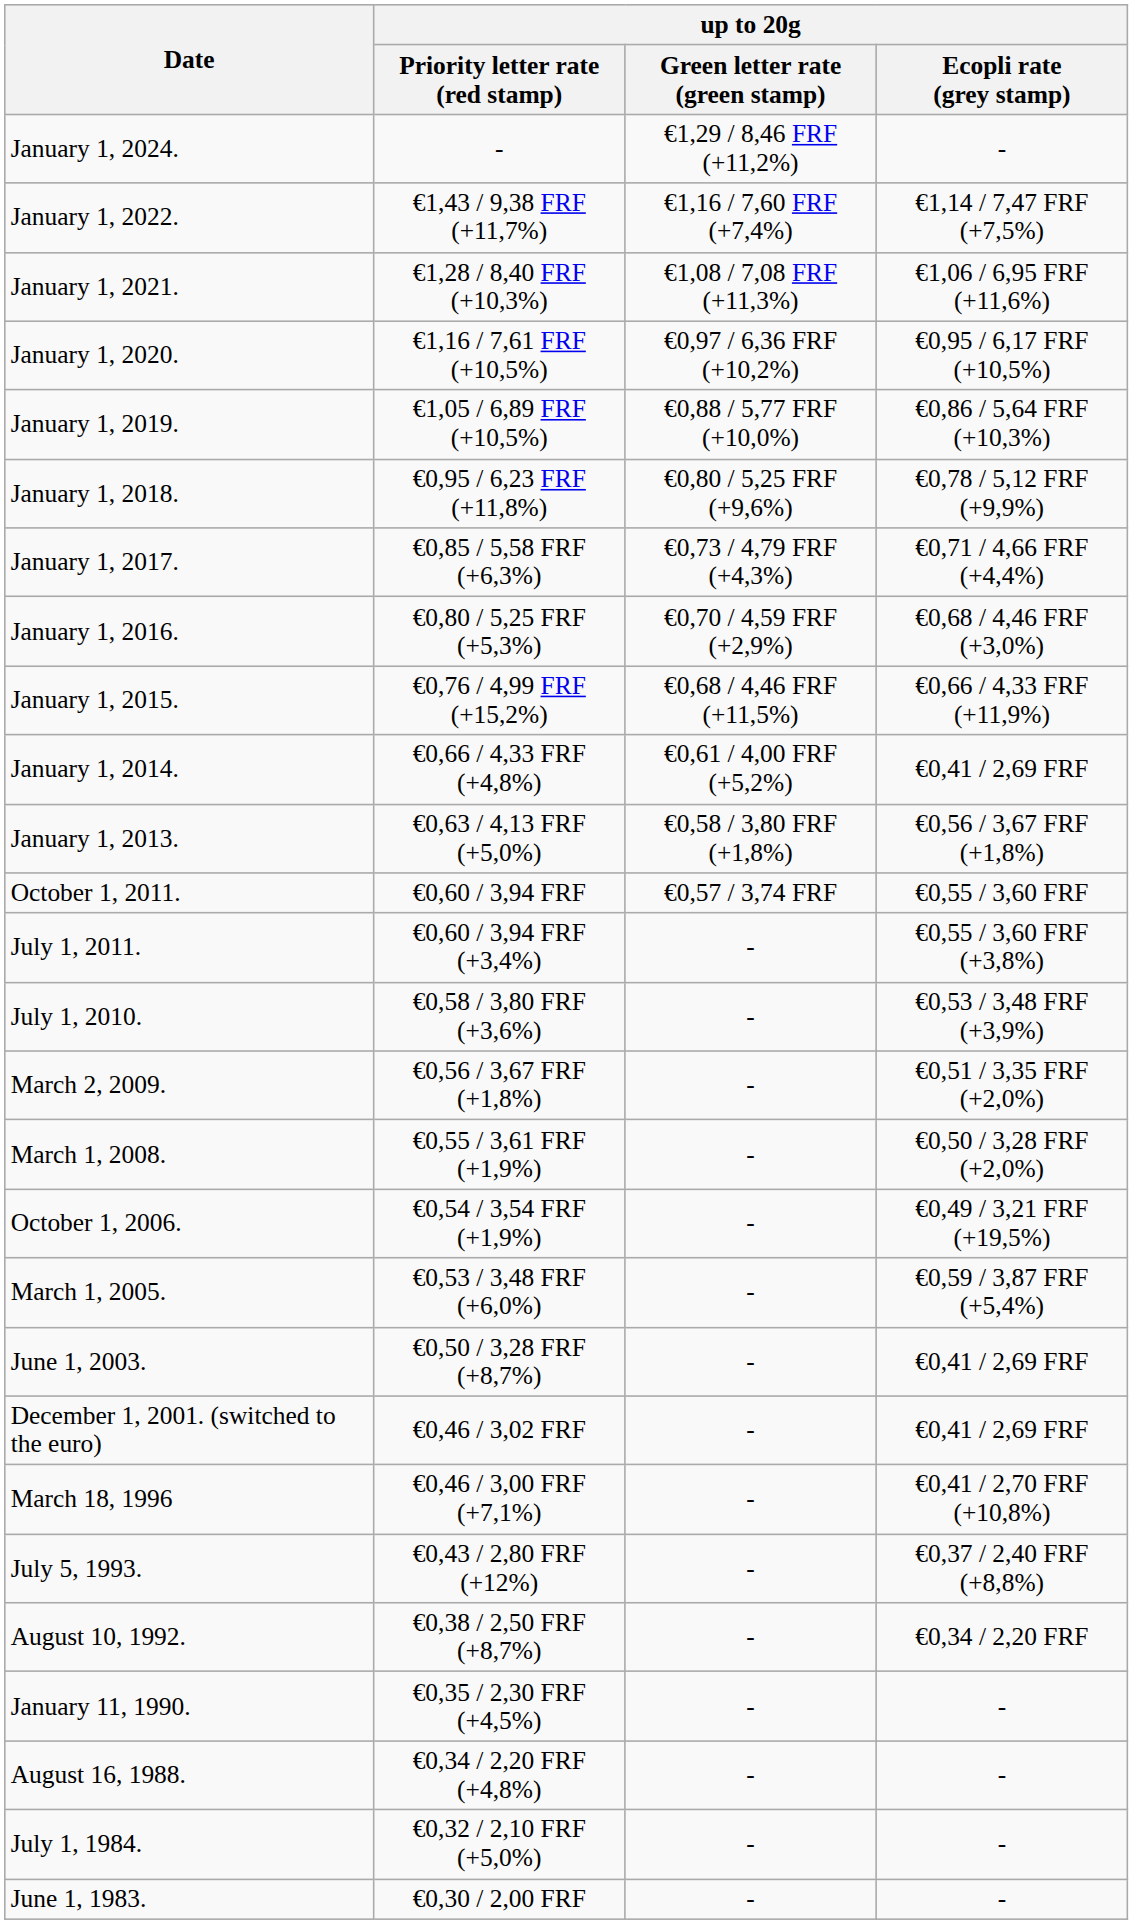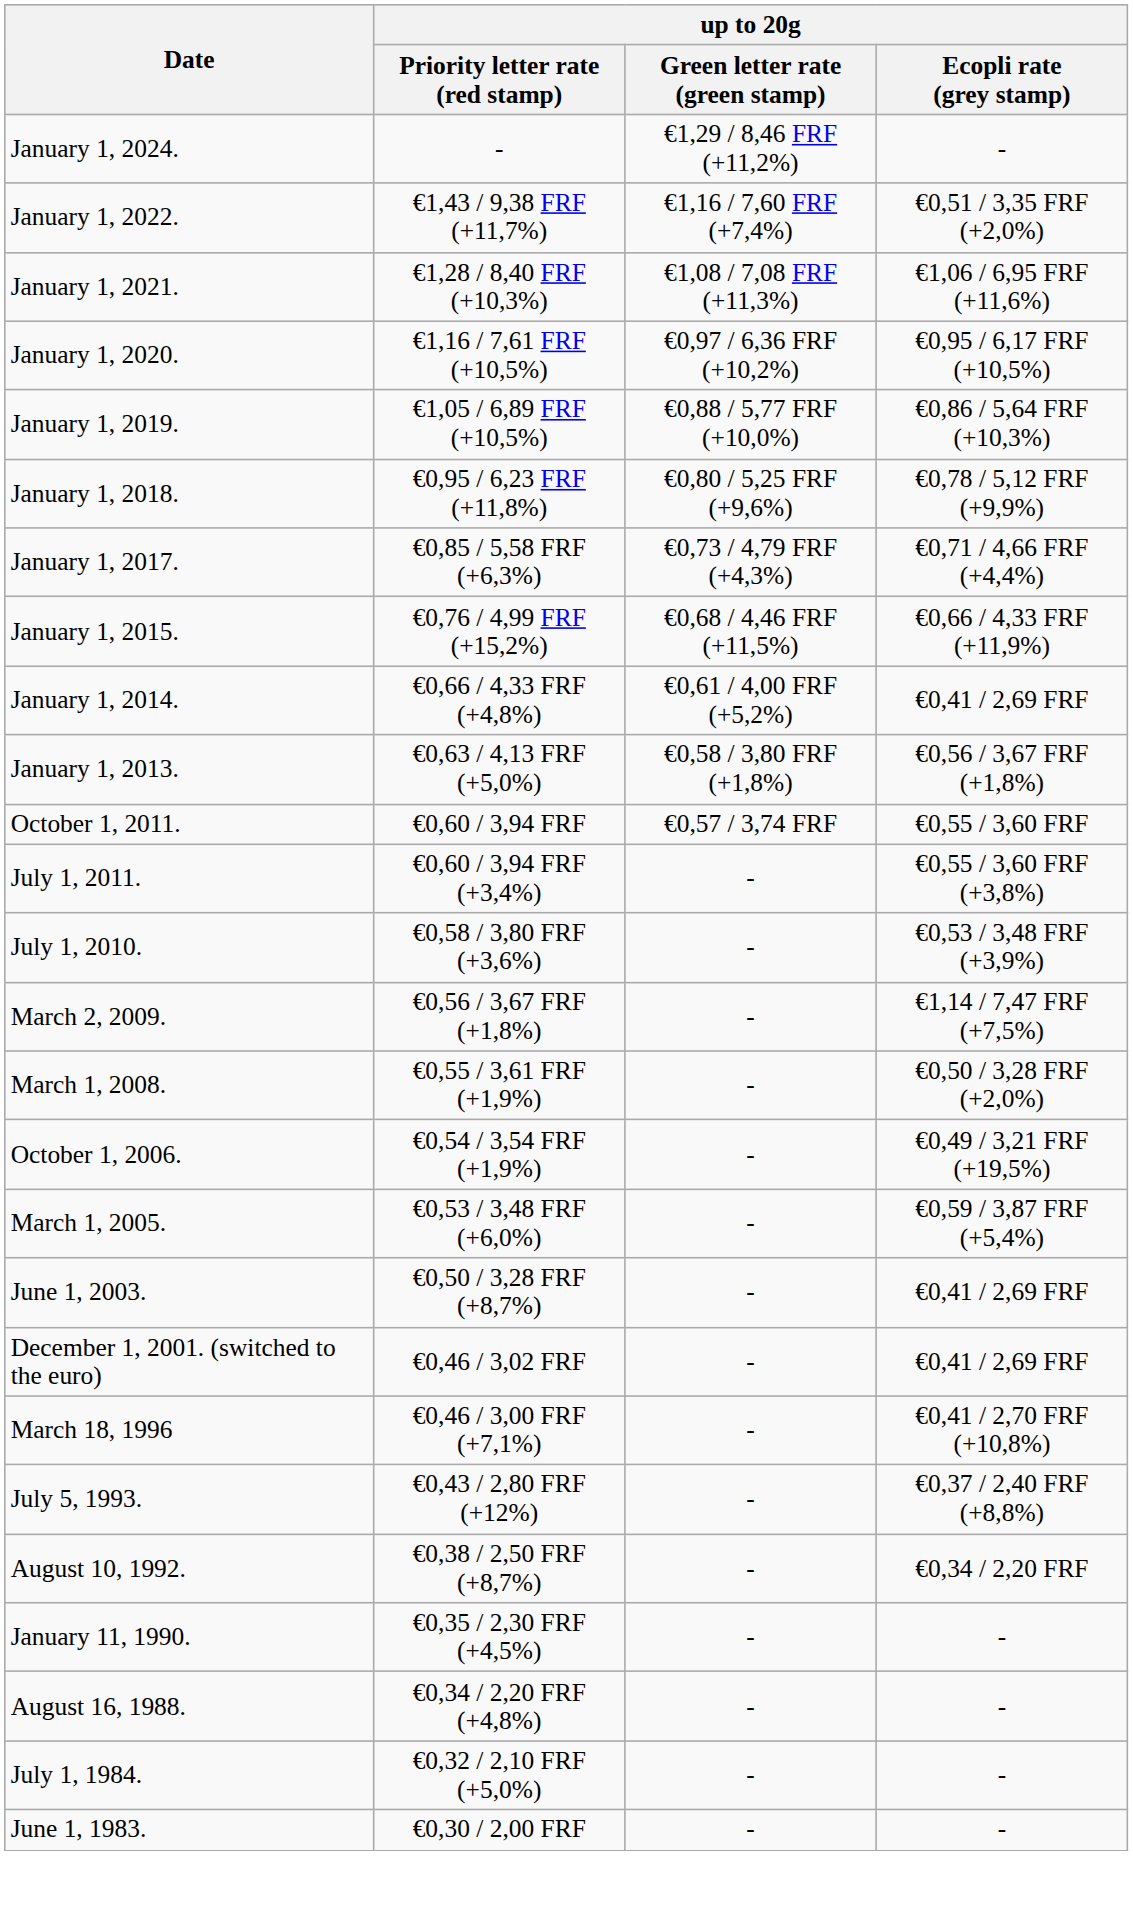 <table class="wikitable centre" width="80%">
 <tr>
 <th rowspan="2">Date</th>
 <th colspan="3" align="center">up to 20g</th>
 </tr>
 <tr>
 <th>Priority letter rate<br>(red stamp)</th>
 <th>Green letter rate<br>(green stamp)</th>
 <th>Ecopli rate<br>(grey stamp)</th>
 </tr>
 <tr>
 <td>January 1, 2024.</td>
 <td align="center">-</td>
 <td align="center">€1,29  / 8,46 <a href='#'>FRF</a> (+11,2%)</td>
 <td align="center">-</td>
 </tr>
 <tr>
 <td>January 1, 2022.</td>
 <td align="center">€1,43  / 9,38 <a href='#'>FRF</a><br>(+11,7%)</td>
 <td align="center">€1,16  / 7,60 <a href='#'>FRF</a> (+7,4%)</td>
-<td align="center">€1,14  / 7,47 FRF (+7,5%)</td>
+<td align="center">€0,51  / 3,35 FRF (+2,0%)</td>
 </tr>
 <tr>
 <td>January 1, 2021.</td>
 <td align="center">€1,28  / 8,40 <a href='#'>FRF</a> (+10,3%)</td>
 <td align="center">€1,08  / 7,08 <a href='#'>FRF</a> (+11,3%)</td>
 <td align="center">€1,06  / 6,95 FRF (+11,6%)</td>
 </tr>
 <tr>
 <td>January 1, 2020.</td>
 <td align="center">€1,16  / 7,61 <a href='#'>FRF</a> (+10,5%)</td>
 <td align="center">€0,97  / 6,36 FRF (+10,2%)</td>
 <td align="center">€0,95  / 6,17 FRF (+10,5%)</td>
 </tr>
 <tr>
 <td>January 1, 2019.</td>
 <td align="center">€1,05  / 6,89 <a href='#'>FRF</a> (+10,5%)</td>
 <td align="center">€0,88  / 5,77 FRF (+10,0%)</td>
 <td align="center">€0,86  / 5,64 FRF (+10,3%)</td>
 </tr>
 <tr>
 <td>January 1, 2018.</td>
 <td align="center">€0,95  / 6,23 <a href='#'>FRF</a><br>(+11,8%)</td>
 <td align="center">€0,80  / 5,25 FRF (+9,6%)</td>
 <td align="center">€0,78  / 5,12 FRF (+9,9%)</td>
 </tr>
 <tr>
 <td>January 1, 2017.</td>
 <td align="center">€0,85  / 5,58 FRF<br>(+6,3%)</td>
 <td align="center">€0,73  / 4,79 FRF (+4,3%)</td>
 <td align="center">€0,71  / 4,66 FRF (+4,4%)</td>
-</tr>
-<tr>
-<td>January 1, 2016.</td>
-<td align="center">€0,80  / 5,25 FRF<br>(+5,3%)</td>
-<td align="center">€0,70  / 4,59 FRF (+2,9%)</td>
-<td align="center">€0,68  / 4,46 FRF (+3,0%)</td>
 </tr>
 <tr>
 <td>January 1, 2015.</td>
 <td align="center">€0,76  / 4,99 <a href='#'>FRF</a> (+15,2%)</td>
 <td align="center">€0,68  / 4,46 FRF (+11,5%)</td>
 <td align="center">€0,66  / 4,33 FRF (+11,9%)</td>
 </tr>
 <tr>
 <td>January 1, 2014.</td>
 <td align="center">€0,66  / 4,33 FRF (+4,8%)</td>
 <td align="center">€0,61  / 4,00 FRF (+5,2%)</td>
 <td align="center">€0,41  / 2,69 FRF</td>
 </tr>
 <tr>
 <td>January 1, 2013.</td>
 <td align="center">€0,63  / 4,13 FRF (+5,0%)</td>
 <td align="center">€0,58  / 3,80 FRF (+1,8%)</td>
 <td align="center">€0,56  / 3,67 FRF (+1,8%)</td>
 </tr>
 <tr>
 <td>October 1, 2011.</td>
 <td align="center">€0,60  / 3,94 FRF</td>
 <td align="center">€0,57  / 3,74 FRF</td>
 <td align="center">€0,55  / 3,60 FRF</td>
 </tr>
 <tr>
 <td>July 1, 2011.</td>
 <td align="center">€0,60  / 3,94 FRF (+3,4%)</td>
 <td align="center">-</td>
 <td align="center">€0,55  / 3,60 FRF (+3,8%)</td>
 </tr>
 <tr>
 <td>July 1, 2010.</td>
 <td align="center">€0,58  / 3,80 FRF (+3,6%)</td>
 <td align="center">-</td>
 <td align="center">€0,53  / 3,48 FRF (+3,9%)</td>
 </tr>
 <tr>
 <td>March 2, 2009.</td>
 <td align="center">€0,56  / 3,67 FRF (+1,8%)</td>
 <td align="center">-</td>
-<td align="center">€0,51  / 3,35 FRF (+2,0%)</td>
+<td align="center">€1,14  / 7,47 FRF (+7,5%)</td>
 </tr>
 <tr>
 <td>March 1, 2008.</td>
 <td align="center">€0,55  / 3,61 FRF (+1,9%)</td>
 <td align="center">-</td>
 <td align="center">€0,50  / 3,28 FRF (+2,0%)</td>
 </tr>
 <tr>
 <td>October 1, 2006.</td>
 <td align="center">€0,54  / 3,54 FRF (+1,9%)</td>
 <td align="center">-</td>
 <td align="center">€0,49  / 3,21 FRF (+19,5%)</td>
 </tr>
 <tr>
 <td>March 1, 2005.</td>
 <td align="center">€0,53  / 3,48 FRF (+6,0%)</td>
 <td align="center">-</td>
 <td align="center">€0,59  / 3,87 FRF (+5,4%)</td>
 </tr>
 <tr>
 <td>June 1, 2003.</td>
 <td align="center">€0,50  / 3,28 FRF (+8,7%)</td>
 <td align="center">-</td>
 <td align="center">€0,41  / 2,69 FRF</td>
 </tr>
 <tr>
 <td>December 1, 2001. (switched to the euro)</td>
 <td align="center">€0,46  / 3,02 FRF</td>
 <td align="center">-</td>
 <td align="center">€0,41  / 2,69 FRF</td>
 </tr>
 <tr>
 <td>March 18, 1996</td>
 <td align="center">€0,46  / 3,00 FRF (+7,1%)</td>
 <td align="center">-</td>
 <td align="center">€0,41  / 2,70 FRF (+10,8%)</td>
 </tr>
 <tr>
 <td>July 5, 1993.</td>
 <td align="center">€0,43  / 2,80 FRF (+12%)</td>
 <td align="center">-</td>
 <td align="center">€0,37  / 2,40 FRF (+8,8%)</td>
 </tr>
 <tr>
 <td>August 10, 1992.</td>
 <td align="center">€0,38  / 2,50 FRF (+8,7%)</td>
 <td align="center">-</td>
 <td align="center">€0,34  / 2,20 FRF</td>
 </tr>
 <tr>
 <td>January 11, 1990.</td>
 <td align="center">€0,35  / 2,30 FRF (+4,5%)</td>
 <td align="center">-</td>
 <td align="center">-</td>
 </tr>
 <tr>
 <td>August 16, 1988.</td>
 <td align="center">€0,34  / 2,20 FRF (+4,8%)</td>
 <td align="center">-</td>
 <td align="center">-</td>
 </tr>
 <tr>
 <td>July 1, 1984.</td>
 <td align="center">€0,32  / 2,10 FRF (+5,0%)</td>
 <td align="center">-</td>
 <td align="center">-</td>
 </tr>
 <tr>
 <td>June 1, 1983.</td>
 <td align="center">€0,30  / 2,00 FRF</td>
 <td align="center">-</td>
 <td align="center">-</td>
 </tr>
 </table>
